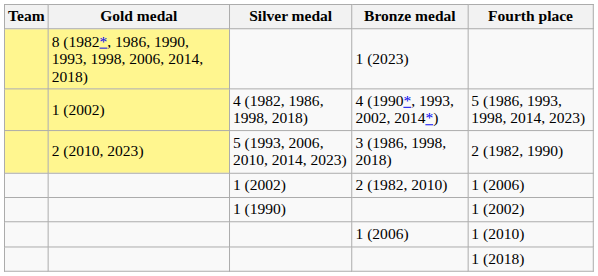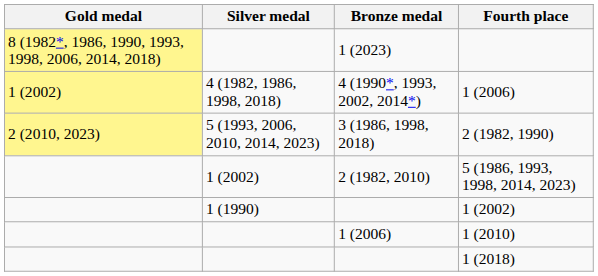 <table class="wikitable sortable">
 <tr>
-<th>Team</th>
 <th>Gold medal</th>
 <th>Silver medal</th>
 <th>Bronze medal</th>
 <th>Fourth place</th>
 </tr>
 <tr>
-<td bgcolor=#FFF68F></td>
 <td bgcolor="#FFF68F">8 (1982<a href='#'>*</a>, 1986, 1990, 1993, 1998, 2006, 2014, 2018)</td>
 <td></td>
 <td>1 (2023)</td>
 <td></td>
 </tr>
 <tr>
-<td bgcolor=#FFF68F></td>
 <td bgcolor=#FFF68F>1 (2002)</td>
 <td>4 (1982, 1986, 1998, 2018)</td>
 <td>4 (1990<a href='#'>*</a>, 1993, 2002, 2014<a href='#'>*</a>)</td>
-<td>5 (1986, 1993, 1998, 2014, 2023)</td>
+<td>1 (2006)</td>
 </tr>
 <tr>
-<td bgcolor=#FFF68F></td>
 <td bgcolor=#FFF68F>2 (2010, 2023)</td>
 <td>5 (1993, 2006, 2010, 2014, 2023)</td>
 <td>3 (1986, 1998, 2018)</td>
 <td>2 (1982, 1990)</td>
 </tr>
 <tr>
 <td></td>
-<td></td>
 <td>1 (2002)</td>
 <td>2 (1982, 2010)</td>
-<td>1 (2006)</td>
+<td>5 (1986, 1993, 1998, 2014, 2023)</td>
 </tr>
 <tr>
-<td></td>
 <td></td>
 <td>1 (1990)</td>
 <td></td>
 <td>1 (2002)</td>
 </tr>
 <tr>
-<td></td>
 <td></td>
 <td></td>
 <td>1 (2006)</td>
 <td>1 (2010)</td>
 </tr>
 <tr>
 <td></td>
 <td></td>
 <td></td>
-<td></td>
 <td>1 (2018)</td>
 </tr>
 </table>
